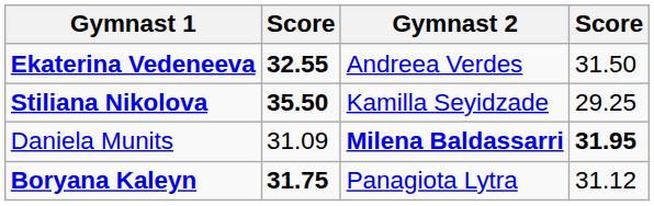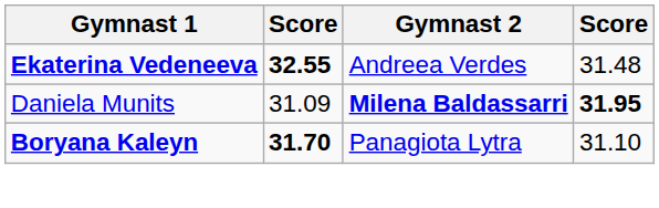 <table class="wikitable">
 <tr>
 <th>Gymnast 1</th>
 <th>Score</th>
 <th>Gymnast 2</th>
 <th>Score</th>
 </tr>
 <tr>
 <td><strong><a href='#'>Ekaterina Vedeneeva</a></strong></td>
 <td><strong>32.55</strong></td>
 <td><a href='#'>Andreea Verdes</a></td>
-<td>31.50</td>
-</tr>
-<tr>
-<td><strong><a href='#'>Stiliana Nikolova</a></strong></td>
-<td><strong>35.50</strong></td>
-<td><a href='#'>Kamilla Seyidzade</a></td>
-<td>29.25</td>
+<td>31.48</td>
 </tr>
 <tr>
 <td><a href='#'>Daniela Munits</a></td>
 <td>31.09</td>
 <td><strong><a href='#'>Milena Baldassarri</a></strong></td>
 <td><strong>31.95</strong></td>
 </tr>
 <tr>
 <td><strong><a href='#'>Boryana Kaleyn</a></strong></td>
-<td><strong>31.75</strong></td>
+<td><strong>31.70</strong></td>
 <td><a href='#'>Panagiota Lytra</a></td>
-<td>31.12</td>
+<td>31.10</td>
 </tr>
 </table>
